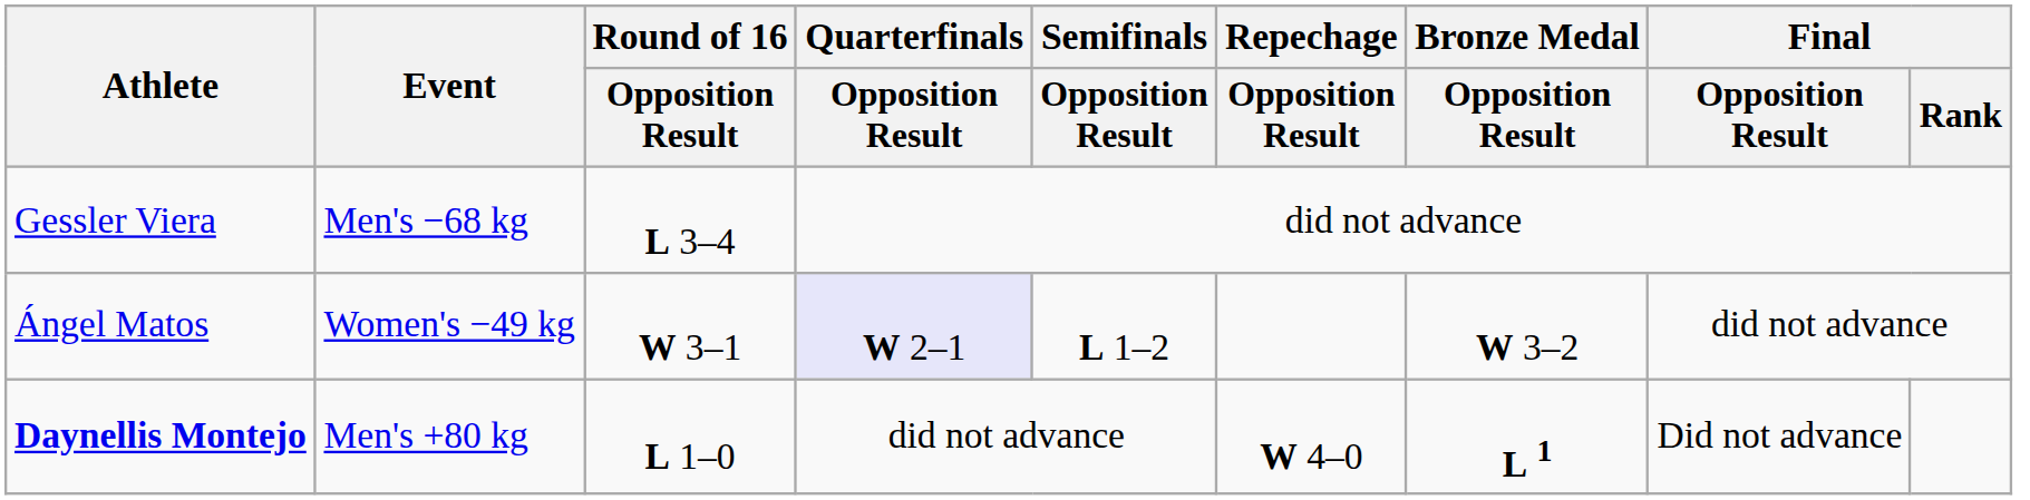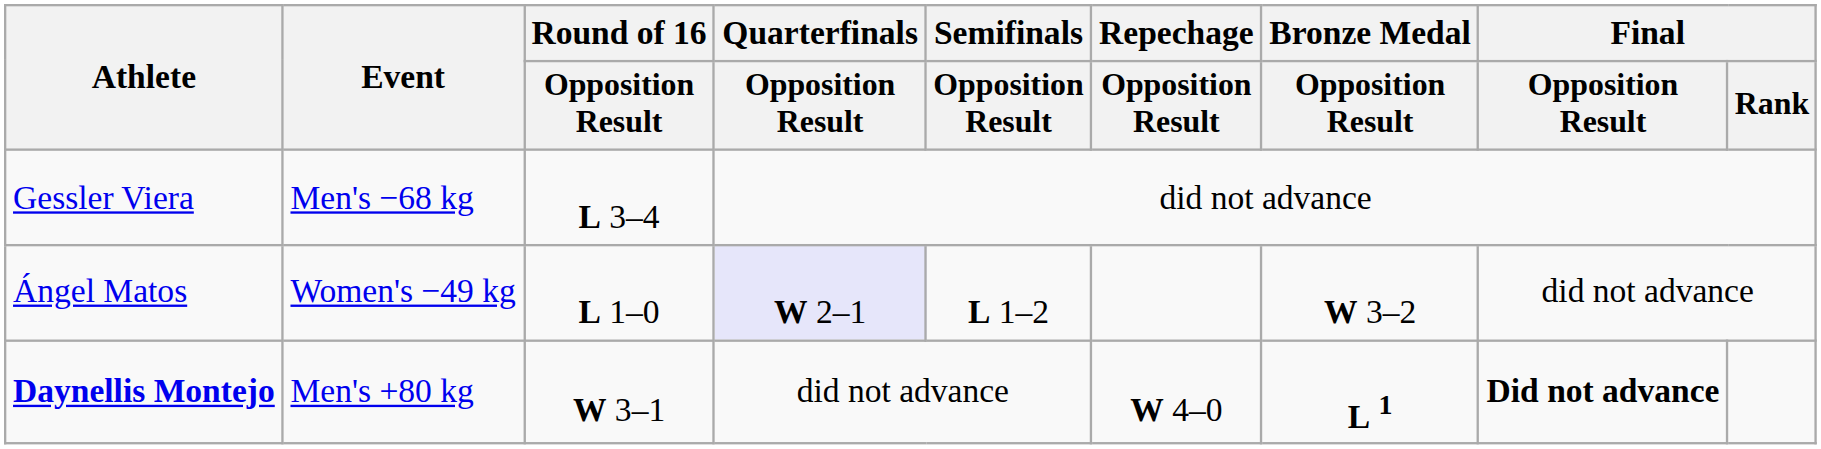 <table class="wikitable" style="font-size:90%">
 <tr>
 <th rowspan="2">Athlete</th>
 <th rowspan="2">Event</th>
 <th>Round of 16</th>
 <th>Quarterfinals</th>
 <th>Semifinals</th>
 <th>Repechage</th>
 <th>Bronze Medal</th>
 <th colspan=2>Final</th>
 </tr>
 <tr style="font-size:95%">
 <th>Opposition<br>Result</th>
 <th>Opposition<br>Result</th>
 <th>Opposition<br>Result</th>
 <th>Opposition<br>Result</th>
 <th>Opposition<br>Result</th>
 <th>Opposition<br>Result</th>
 <th>Rank</th>
 </tr>
 <tr align=center>
 <td align=left><a href='#'>Gessler Viera</a></td>
 <td align=left><a href='#'>Men's −68 kg</a></td>
 <td><br><strong>L</strong> 3–4</td>
 <td colspan=6>did not advance</td>
 </tr>
 <tr align=center>
 <td align=left><a href='#'>Ángel Matos</a></td>
 <td align=left><a href='#'>Women's −49 kg</a></td>
-<td><br><strong>W</strong> 3–1</td>
+<td><br><strong>L</strong> 1–0</td>
 <td style="background: lavender;"><br><strong>W</strong> 2–1</td>
 <td><br><strong>L</strong> 1–2</td>
 <td></td>
 <td><br><strong>W</strong> 3–2</td>
 <td colspan=2>did not advance</td>
 </tr>
 <tr align=center>
 <td align=left><strong><a href='#'>Daynellis Montejo</a></strong></td>
 <td align=left><a href='#'>Men's +80 kg</a></td>
-<td><br><strong>L</strong> 1–0</td>
+<td><br><strong>W</strong> 3–1</td>
 <td colspan=2>did not advance</td>
 <td><br><strong>W</strong> 4–0</td>
 <td><br><strong>L</strong> <sup><strong>1</strong></sup></td>
-<td>Did not advance</td>
+<td><strong>Did not advance</strong></td>
 <td></td>
 </tr>
 </table>
